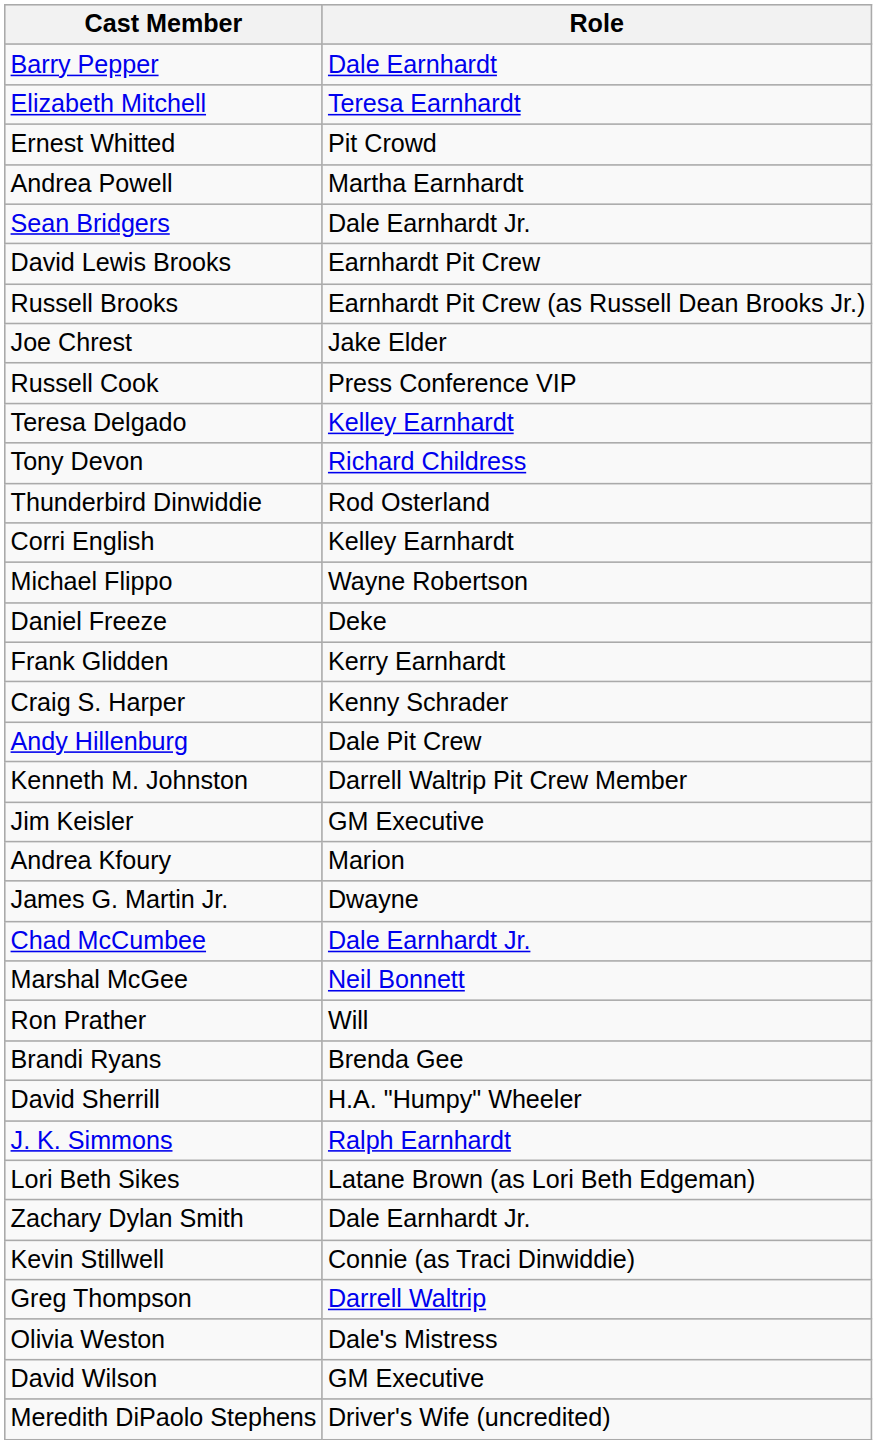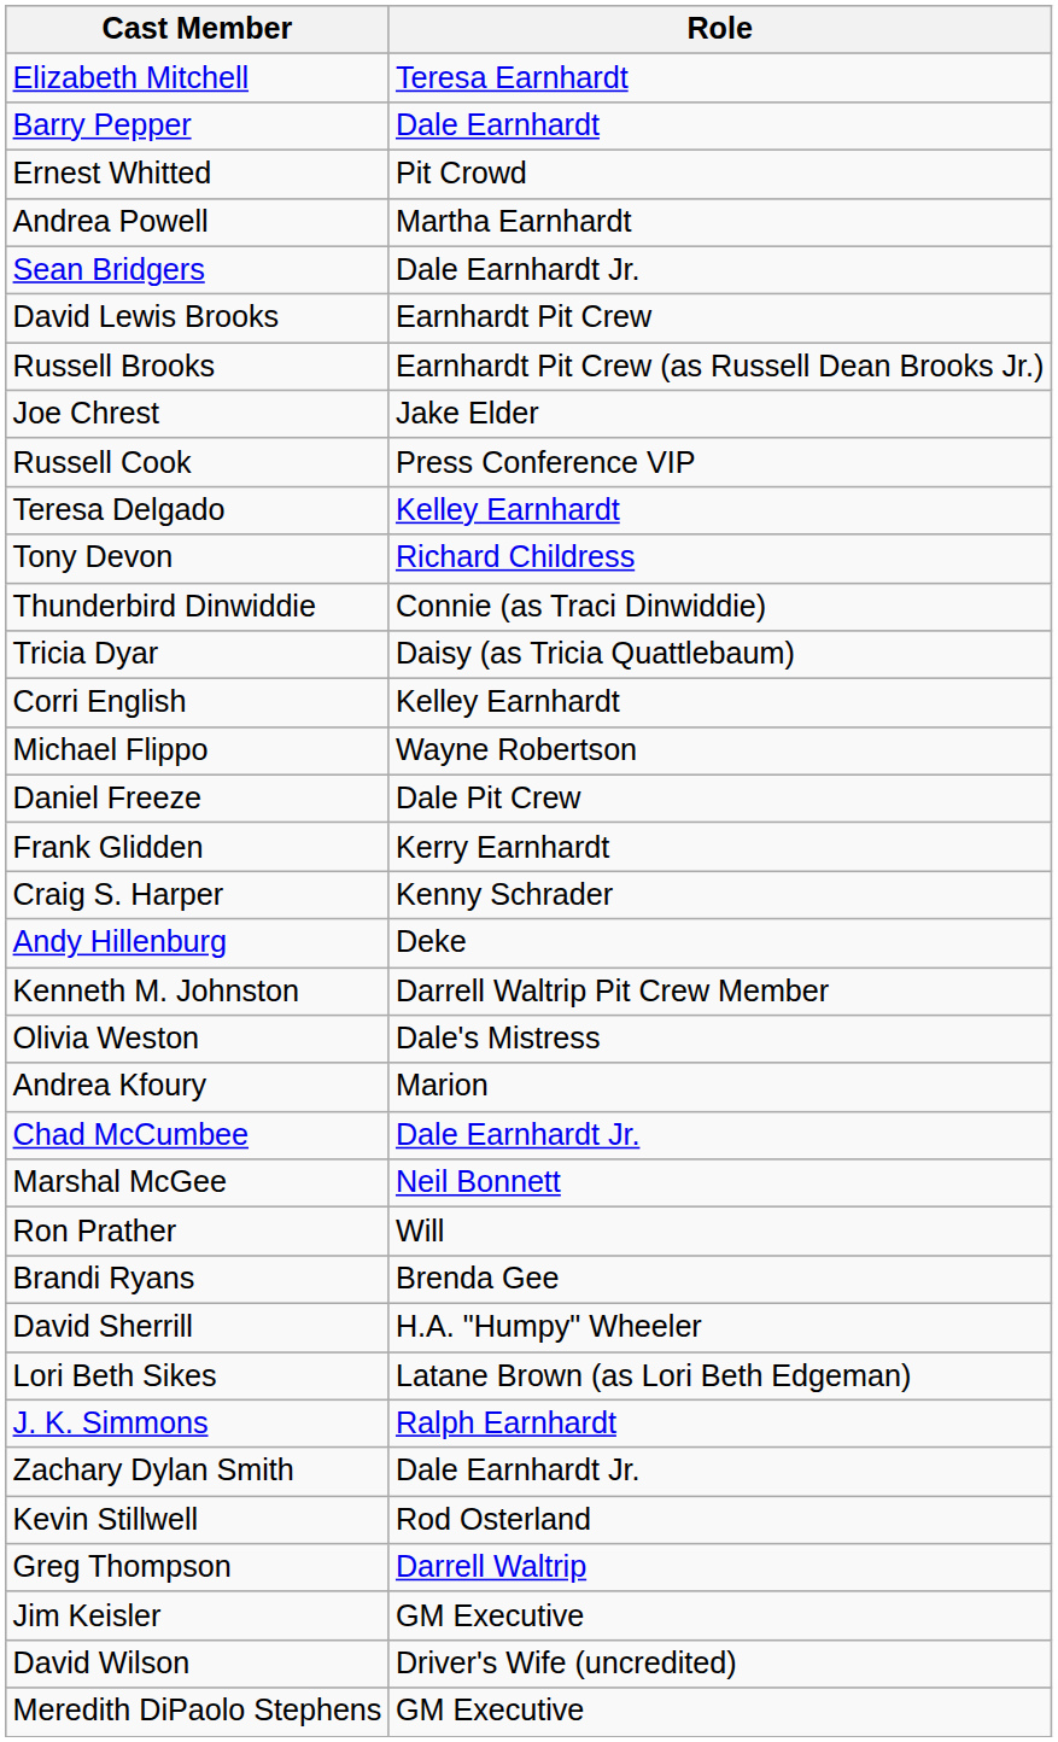 <table class="wikitable">
 <tr>
 <th>Cast Member</th>
 <th>Role</th>
 </tr>
 <tr>
+<td><a href='#'>Elizabeth Mitchell</a></td>
+<td><a href='#'>Teresa Earnhardt</a></td>
+</tr>
+<tr>
 <td><a href='#'>Barry Pepper</a></td>
 <td><a href='#'>Dale Earnhardt</a></td>
-</tr>
-<tr>
-<td><a href='#'>Elizabeth Mitchell</a></td>
-<td><a href='#'>Teresa Earnhardt</a></td>
 </tr>
 <tr>
 <td>Ernest Whitted</td>
 <td>Pit Crowd</td>
 </tr>
 <tr>
 <td>Andrea Powell</td>
 <td>Martha Earnhardt</td>
 </tr>
 <tr>
 <td><a href='#'>Sean Bridgers</a></td>
 <td>Dale Earnhardt Jr.</td>
 </tr>
 <tr>
 <td>David Lewis Brooks</td>
 <td>Earnhardt Pit Crew</td>
 </tr>
 <tr>
 <td>Russell Brooks</td>
 <td>Earnhardt Pit Crew (as Russell Dean Brooks Jr.)</td>
 </tr>
 <tr>
 <td>Joe Chrest</td>
 <td>Jake Elder</td>
 </tr>
 <tr>
 <td>Russell Cook</td>
 <td>Press Conference VIP</td>
 </tr>
 <tr>
 <td>Teresa Delgado</td>
 <td><a href='#'>Kelley Earnhardt</a></td>
 </tr>
 <tr>
 <td>Tony Devon</td>
 <td><a href='#'>Richard Childress</a></td>
 </tr>
 <tr>
 <td>Thunderbird Dinwiddie</td>
-<td>Rod Osterland</td>
+<td>Connie (as Traci Dinwiddie)</td>
+</tr>
+<tr>
+<td>Tricia Dyar</td>
+<td>Daisy (as Tricia Quattlebaum)</td>
 </tr>
 <tr>
 <td>Corri English</td>
 <td>Kelley Earnhardt</td>
 </tr>
 <tr>
 <td>Michael Flippo</td>
 <td>Wayne Robertson</td>
 </tr>
 <tr>
 <td>Daniel Freeze</td>
-<td>Deke</td>
+<td>Dale Pit Crew</td>
 </tr>
 <tr>
 <td>Frank Glidden</td>
 <td>Kerry Earnhardt</td>
 </tr>
 <tr>
 <td>Craig S. Harper</td>
 <td>Kenny Schrader</td>
 </tr>
 <tr>
 <td><a href='#'>Andy Hillenburg</a></td>
-<td>Dale Pit Crew</td>
+<td>Deke</td>
 </tr>
 <tr>
 <td>Kenneth M. Johnston</td>
 <td>Darrell Waltrip Pit Crew Member</td>
 </tr>
 <tr>
-<td>Jim Keisler</td>
-<td>GM Executive</td>
+<td>Olivia Weston</td>
+<td>Dale's Mistress</td>
 </tr>
 <tr>
 <td>Andrea Kfoury</td>
 <td>Marion</td>
-</tr>
-<tr>
-<td>James G. Martin Jr.</td>
-<td>Dwayne</td>
 </tr>
 <tr>
 <td><a href='#'>Chad McCumbee</a></td>
 <td><a href='#'>Dale Earnhardt Jr.</a></td>
 </tr>
 <tr>
 <td>Marshal McGee</td>
 <td><a href='#'>Neil Bonnett</a></td>
 </tr>
 <tr>
 <td>Ron Prather</td>
 <td>Will</td>
 </tr>
 <tr>
 <td>Brandi Ryans</td>
 <td>Brenda Gee</td>
 </tr>
 <tr>
 <td>David Sherrill</td>
 <td>H.A. "Humpy" Wheeler</td>
 </tr>
 <tr>
+<td>Lori Beth Sikes</td>
+<td>Latane Brown (as Lori Beth Edgeman)</td>
+</tr>
+<tr>
 <td><a href='#'>J. K. Simmons</a></td>
 <td><a href='#'>Ralph Earnhardt</a></td>
-</tr>
-<tr>
-<td>Lori Beth Sikes</td>
-<td>Latane Brown (as Lori Beth Edgeman)</td>
 </tr>
 <tr>
 <td>Zachary Dylan Smith</td>
 <td>Dale Earnhardt Jr.</td>
 </tr>
 <tr>
 <td>Kevin Stillwell</td>
-<td>Connie (as Traci Dinwiddie)</td>
+<td>Rod Osterland</td>
 </tr>
 <tr>
 <td>Greg Thompson</td>
 <td><a href='#'>Darrell Waltrip</a></td>
 </tr>
 <tr>
-<td>Olivia Weston</td>
-<td>Dale's Mistress</td>
+<td>Jim Keisler</td>
+<td>GM Executive</td>
 </tr>
 <tr>
 <td>David Wilson</td>
-<td>GM Executive</td>
+<td>Driver's Wife (uncredited)</td>
 </tr>
 <tr>
 <td>Meredith DiPaolo Stephens</td>
-<td>Driver's Wife (uncredited)</td>
+<td>GM Executive</td>
 </tr>
 </table>
